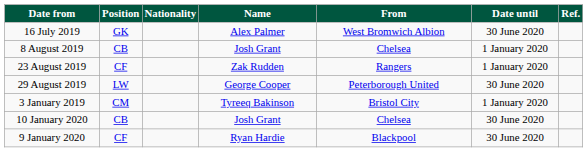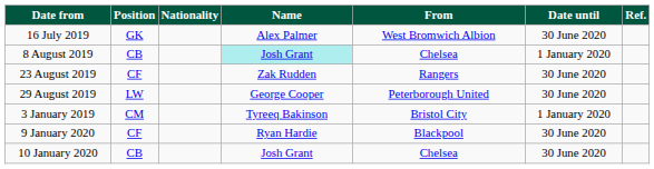 <table class="wikitable"  style="text-align:center; font-size:90%; ">
 <tr>
 <th style="background:#00563F; color:#FFFFFF; width:120px;">Date from</th>
 <th style="background:#00563F; color:#FFFFFF; width:50px;">Position</th>
 <th style="background:#00563F; color:#FFFFFF; width:50px;">Nationality</th>
 <th style="background:#00563F; color:#FFFFFF; width:150px;">Name</th>
 <th style="background:#00563F; color:#FFFFFF; width:200px;">From</th>
 <th style="background:#00563F; color:#FFFFFF; width:110px;">Date until</th>
 <th style="background:#00563F; color:#FFFFFF; width:25px;">Ref.</th>
 </tr>
 <tr>
 <td>16 July 2019</td>
 <td><a href='#'>GK</a></td>
 <td></td>
 <td><a href='#'>Alex Palmer</a></td>
 <td> <a href='#'>West Bromwich Albion</a></td>
 <td>30 June 2020</td>
 <td></td>
 </tr>
 <tr>
 <td>8 August 2019</td>
 <td><a href='#'>CB</a></td>
 <td></td>
-<td><a href='#'>Josh Grant</a></td>
+<td style="background: paleturquoise;"><a href='#'>Josh Grant</a></td>
 <td> <a href='#'>Chelsea</a></td>
 <td>1 January 2020</td>
 <td></td>
 </tr>
 <tr>
 <td>23 August 2019</td>
 <td><a href='#'>CF</a></td>
 <td></td>
 <td><a href='#'>Zak Rudden</a></td>
 <td> <a href='#'>Rangers</a></td>
-<td>1 January 2020</td>
+<td>30 June 2020</td>
 <td></td>
 </tr>
 <tr>
 <td>29 August 2019</td>
 <td><a href='#'>LW</a></td>
 <td></td>
 <td><a href='#'>George Cooper</a></td>
 <td> <a href='#'>Peterborough United</a></td>
 <td>30 June 2020</td>
 <td></td>
 </tr>
 <tr>
 <td>3 January 2019</td>
 <td><a href='#'>CM</a></td>
 <td></td>
 <td><a href='#'>Tyreeq Bakinson</a></td>
 <td> <a href='#'>Bristol City</a></td>
 <td>1 January 2020</td>
 <td></td>
 </tr>
 <tr>
+<td>9 January 2020</td>
+<td><a href='#'>CF</a></td>
+<td></td>
+<td><a href='#'>Ryan Hardie</a></td>
+<td> <a href='#'>Blackpool</a></td>
+<td>30 June 2020</td>
+<td></td>
+</tr>
+<tr>
 <td>10 January 2020</td>
 <td><a href='#'>CB</a></td>
 <td></td>
 <td><a href='#'>Josh Grant</a></td>
 <td> <a href='#'>Chelsea</a></td>
 <td>30 June 2020</td>
 <td></td>
 </tr>
-<tr>
-<td>9 January 2020</td>
-<td><a href='#'>CF</a></td>
-<td></td>
-<td><a href='#'>Ryan Hardie</a></td>
-<td> <a href='#'>Blackpool</a></td>
-<td>30 June 2020</td>
-<td></td>
-</tr>
 </table>
